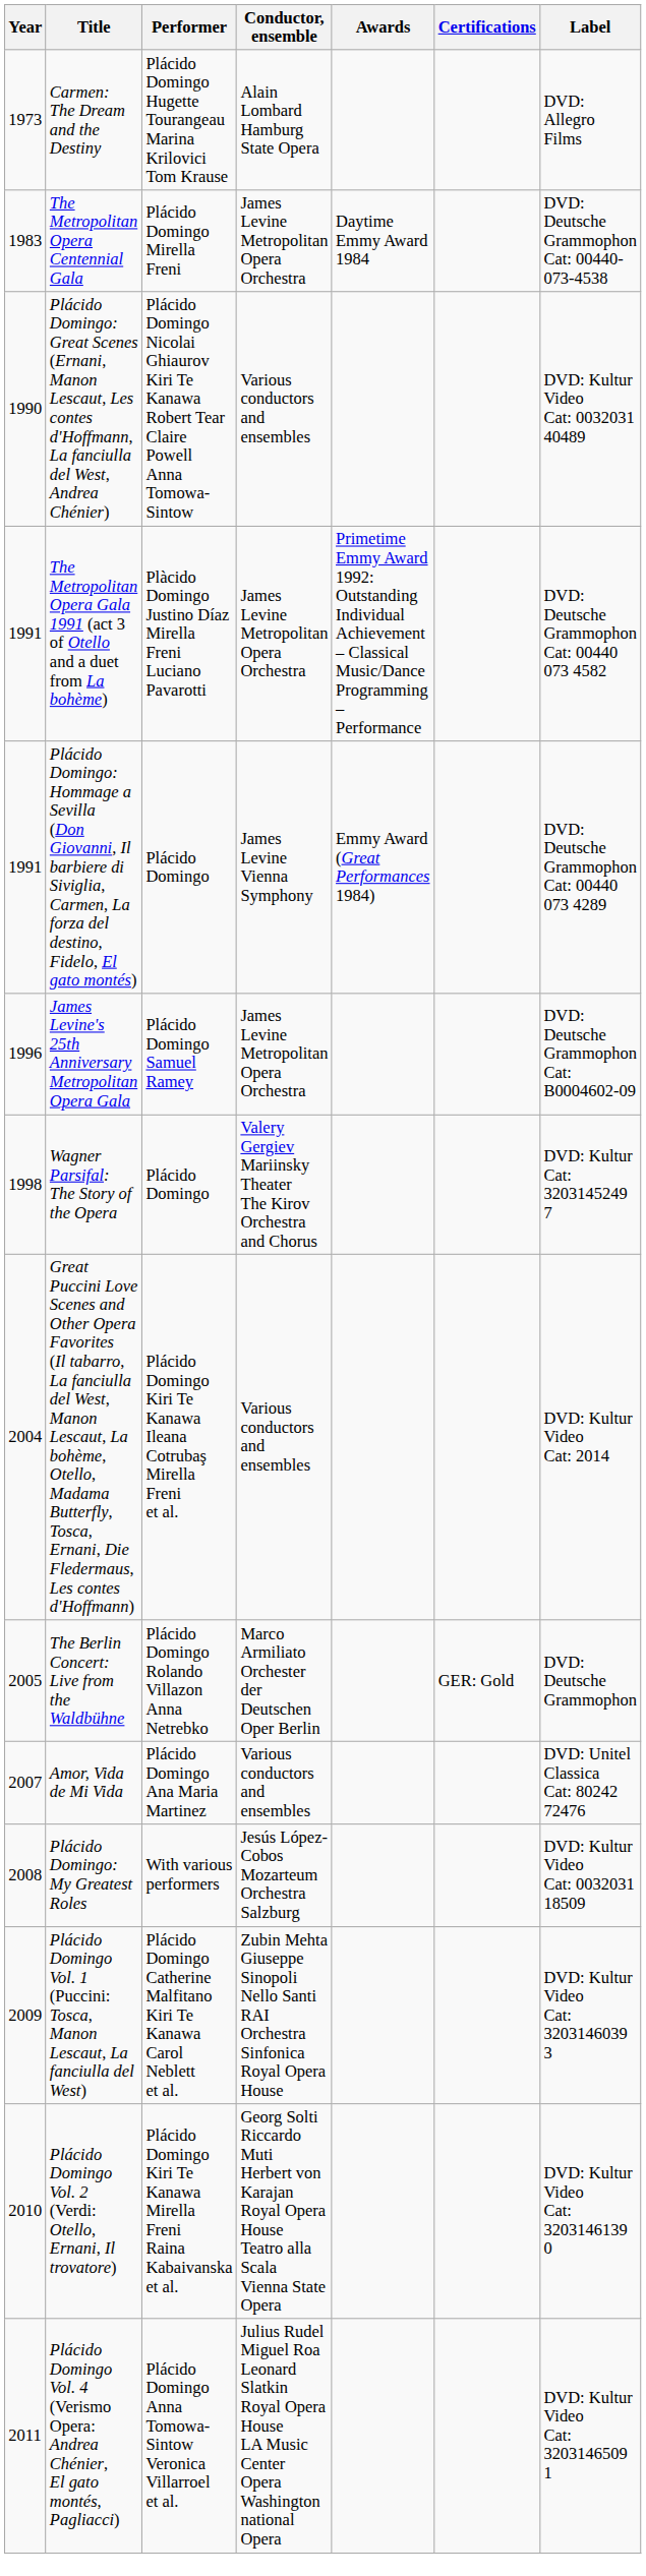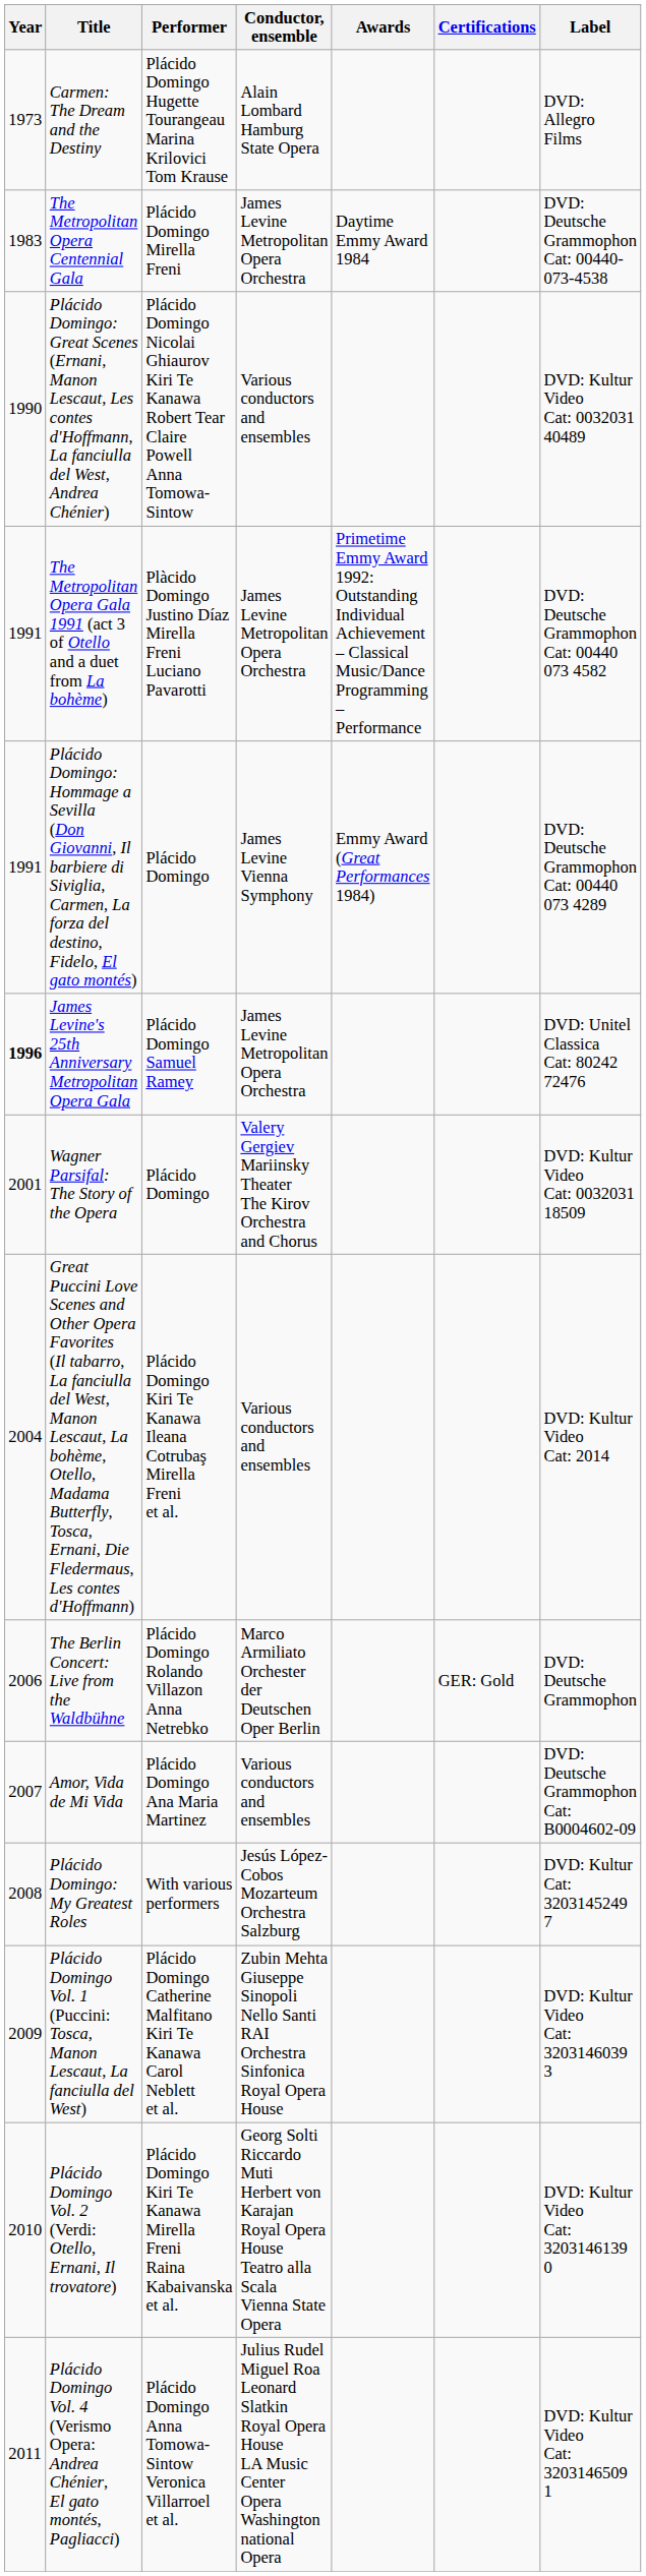 <table class="wikitable">
 <tr>
 <th>Year</th>
 <th width="270">Title</th>
 <th width="180">Performer</th>
 <th>Conductor,<br>ensemble</th>
 <th width="270">Awards</th>
 <th><a href='#'>Certifications</a></th>
 <th>Label</th>
 </tr>
 <tr>
 <td>1973</td>
 <td><em>Carmen: The Dream and the Destiny</em></td>
 <td>Plácido Domingo<br>Hugette Tourangeau<br>Marina Krilovici<br>Tom Krause</td>
 <td>Alain Lombard<br>Hamburg State Opera</td>
 <td></td>
 <td></td>
 <td>DVD: Allegro Films</td>
 </tr>
 <tr>
 <td>1983</td>
 <td><em><a href='#'>The Metropolitan Opera Centennial Gala</a></em></td>
 <td>Plácido Domingo<br>Mirella Freni</td>
 <td>James Levine<br>Metropolitan Opera Orchestra</td>
 <td>Daytime Emmy Award 1984</td>
 <td></td>
 <td>DVD: Deutsche Grammophon<br>Cat: 00440-073-4538</td>
 </tr>
 <tr>
 <td>1990</td>
 <td><em>Plácido Domingo: Great Scenes</em><br>(<em>Ernani</em>, <em>Manon Lescaut</em>, <em>Les contes d'Hoffmann</em>, <em>La fanciulla del West</em>, <em>Andrea Chénier</em>)</td>
 <td>Plácido Domingo<br>Nicolai Ghiaurov<br>Kiri Te Kanawa<br>Robert Tear<br>Claire Powell<br>Anna Tomowa-Sintow</td>
 <td>Various conductors and ensembles</td>
 <td></td>
 <td></td>
 <td>DVD: Kultur Video <br>Cat: 0032031 40489</td>
 </tr>
 <tr>
 <td>1991</td>
 <td><em><a href='#'>The Metropolitan Opera Gala 1991</a></em> (act 3 of <em><a href='#'>Otello</a></em> and a duet from <em><a href='#'>La bohème</a></em>)</td>
 <td>Plàcido Domingo<br>Justino Díaz<br>Mirella Freni<br>Luciano Pavarotti</td>
 <td>James Levine<br>Metropolitan Opera Orchestra</td>
 <td><a href='#'>Primetime Emmy Award</a> 1992: Outstanding Individual Achievement – Classical Music/Dance Programming – Performance</td>
 <td></td>
 <td>DVD: Deutsche Grammophon<br>Cat: 00440 073 4582</td>
 </tr>
 <tr>
 <td>1991</td>
 <td><em>Plácido Domingo: Hommage a Sevilla</em><br>(<em><a href='#'>Don Giovanni</a></em>, <em>Il barbiere di Siviglia</em>, <em>Carmen</em>, <em>La forza del destino</em>, <em>Fidelo</em>, <em><a href='#'>El gato montés</a></em>)</td>
 <td>Plácido Domingo</td>
 <td>James Levine<br>Vienna Symphony</td>
 <td>Emmy Award<br>(<em><a href='#'>Great Performances</a></em> 1984)</td>
 <td></td>
 <td>DVD: Deutsche Grammophon<br>Cat: 00440 073 4289</td>
 </tr>
 <tr>
-<td>1996</td>
+<td><strong>1996</strong></td>
 <td><em><a href='#'>James Levine's 25th Anniversary Metropolitan Opera Gala</a></em></td>
 <td>Plácido Domingo<br><a href='#'>Samuel Ramey</a></td>
 <td>James Levine<br>Metropolitan Opera Orchestra</td>
 <td></td>
 <td></td>
-<td>DVD: Deutsche Grammophon<br>Cat: B0004602-09</td>
+<td>DVD: Unitel Classica<br>Cat: 80242 72476</td>
 </tr>
 <tr>
-<td>1998</td>
+<td>2001</td>
 <td><em>Wagner <a href='#'>Parsifal</a>: The Story of the Opera</em></td>
 <td>Plácido Domingo</td>
 <td><a href='#'>Valery Gergiev</a><br>Mariinsky Theater<br>The Kirov Orchestra and Chorus</td>
 <td></td>
 <td></td>
-<td>DVD: Kultur<br>Cat: 3203145249 7</td>
+<td>DVD: Kultur Video<br>Cat: 0032031 18509</td>
 </tr>
 <tr>
 <td>2004</td>
 <td><em>Great Puccini Love Scenes and Other Opera Favorites</em><br>(<em>Il tabarro</em>, <em>La fanciulla del West</em>, <em>Manon Lescaut</em>, <em>La bohème</em>, <em>Otello</em>, <em>Madama Butterfly</em>, <em>Tosca</em>, <em>Ernani</em>, <em>Die Fledermaus</em>, <em>Les contes d'Hoffmann</em>)</td>
 <td>Plácido Domingo<br>Kiri Te Kanawa<br>Ileana Cotrubaş<br>Mirella Freni<br> et al.</td>
 <td>Various conductors and ensembles</td>
 <td></td>
 <td></td>
 <td>DVD: Kultur Video<br>Cat: 2014</td>
 </tr>
 <tr>
-<td>2005</td>
+<td>2006</td>
 <td><em>The Berlin Concert: Live from the <a href='#'>Waldbühne</a></em></td>
 <td>Plácido Domingo<br>Rolando Villazon<br>Anna Netrebko</td>
 <td>Marco Armiliato<br>Orchester der Deutschen Oper Berlin</td>
 <td></td>
 <td>GER: Gold</td>
 <td>DVD: Deutsche Grammophon<br></td>
 </tr>
 <tr>
 <td>2007</td>
 <td><em>Amor, Vida de Mi Vida</em></td>
 <td>Plácido Domingo<br>Ana Maria Martinez</td>
 <td>Various conductors and ensembles</td>
 <td></td>
 <td></td>
-<td>DVD: Unitel Classica<br>Cat: 80242 72476</td>
+<td>DVD: Deutsche Grammophon<br>Cat: B0004602-09</td>
 </tr>
 <tr>
 <td>2008</td>
 <td><em>Plácido Domingo: My Greatest Roles </em></td>
 <td>With various<br> performers</td>
 <td>Jesús López-Cobos<br>Mozarteum Orchestra Salzburg</td>
 <td></td>
 <td></td>
-<td>DVD: Kultur Video<br>Cat: 0032031 18509</td>
+<td>DVD: Kultur<br>Cat: 3203145249 7</td>
 </tr>
 <tr>
 <td>2009</td>
 <td><em>Plácido Domingo Vol. 1 </em><br>(Puccini: <em>Tosca</em>, <em>Manon Lescaut</em>, <em>La fanciulla del West</em>)</td>
 <td>Plácido Domingo<br>Catherine Malfitano<br>Kiri Te Kanawa<br>Carol Neblett<br> et al.</td>
 <td>Zubin Mehta<br>Giuseppe Sinopoli<br>Nello Santi<br>RAI Orchestra Sinfonica<br>Royal Opera House</td>
 <td></td>
 <td></td>
 <td>DVD: Kultur Video<br>Cat: 3203146039 3</td>
 </tr>
 <tr>
 <td>2010</td>
 <td><em>Plácido Domingo Vol. 2 </em><br>(Verdi: <em>Otello</em>, <em>Ernani</em>, <em>Il trovatore</em>)</td>
 <td>Plácido Domingo<br>Kiri Te Kanawa<br>Mirella Freni<br>Raina Kabaivanska<br> et al.</td>
 <td>Georg Solti<br>Riccardo Muti<br>Herbert von Karajan<br>Royal Opera House<br>Teatro alla Scala<br>Vienna State Opera</td>
 <td></td>
 <td></td>
 <td>DVD: Kultur Video<br>Cat: 3203146139 0</td>
 </tr>
 <tr>
 <td>2011</td>
 <td><em>Plácido Domingo Vol. 4 </em><br>(Verismo Opera: <em>Andrea Chénier</em>,<br><em>El gato montés</em>, <em>Pagliacci</em>)</td>
 <td>Plácido Domingo<br>Anna Tomowa-Sintow<br>Veronica Villarroel<br> et al.</td>
 <td>Julius Rudel<br>Miguel Roa<br>Leonard Slatkin<br>Royal Opera House<br>LA Music Center Opera<br>Washington national Opera</td>
 <td></td>
 <td></td>
 <td>DVD: Kultur Video<br>Cat: 3203146509 1</td>
 </tr>
 <tr>
 </tr>
 </table>
